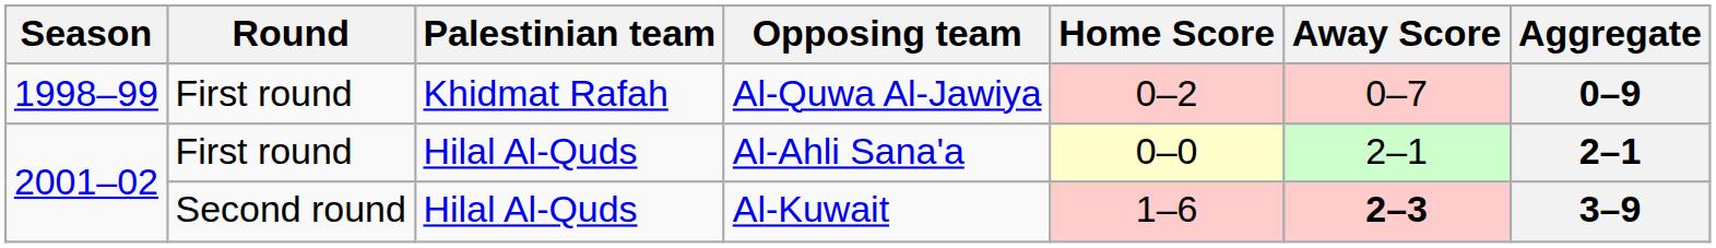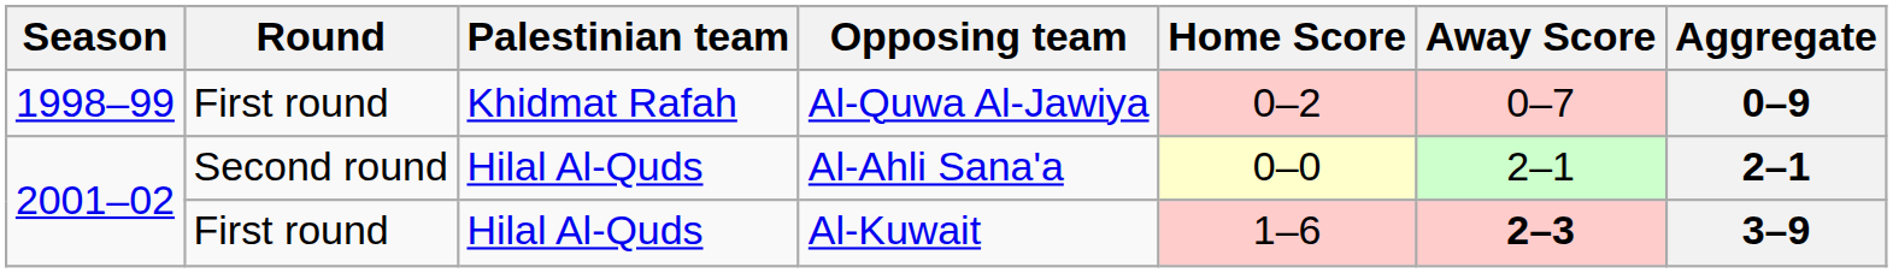 <table class="wikitable">
 <tr>
 <th>Season</th>
 <th>Round</th>
 <th>Palestinian team</th>
 <th>Opposing team</th>
 <th>Home Score</th>
 <th>Away Score</th>
 <th>Aggregate</th>
 </tr>
 <tr>
 <td><a href='#'>1998–99</a></td>
 <td>First round</td>
 <td><a href='#'>Khidmat Rafah</a></td>
 <td> <a href='#'>Al-Quwa Al-Jawiya</a></td>
 <td style="text-align: center;" bgcolor=ffcccc>0–2</td>
 <td style="text-align: center;" bgcolor=ffcccc>0–7</td>
 <th>0–9</th>
 </tr>
 <tr>
 <td rowspan="2"><a href='#'>2001–02</a></td>
-<td>First round</td>
+<td>Second round</td>
 <td><a href='#'>Hilal Al-Quds</a></td>
 <td> <a href='#'>Al-Ahli Sana'a</a></td>
 <td style="text-align: center;" bgcolor=ffffcc>0–0</td>
 <td style="text-align: center;" bgcolor=ccffcc>2–1</td>
 <th>2–1</th>
 </tr>
 <tr>
-<td>Second round</td>
+<td>First round</td>
 <td><a href='#'>Hilal Al-Quds</a></td>
 <td> <a href='#'>Al-Kuwait</a></td>
 <td style="text-align: center;" bgcolor=ffcccc>1–6</td>
 <td style="text-align: center;" bgcolor=ffcccc><strong>2–3</strong></td>
 <th>3–9</th>
 </tr>
 </table>
